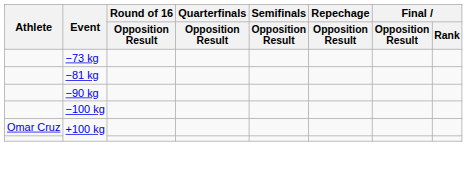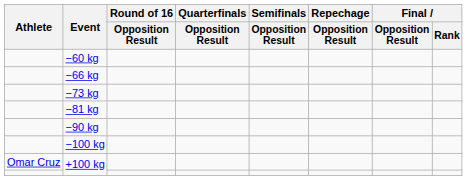 <table class="wikitable" style="font-size:90%">
 <tr>
 <th rowspan=2>Athlete</th>
 <th rowspan=2>Event</th>
 <th>Round of 16</th>
 <th>Quarterfinals</th>
 <th>Semifinals</th>
 <th>Repechage</th>
 <th colspan=2>Final / </th>
 </tr>
 <tr style="font-size:95%">
 <th>Opposition<br>Result</th>
 <th>Opposition<br>Result</th>
 <th>Opposition<br>Result</th>
 <th>Opposition<br>Result</th>
 <th>Opposition<br>Result</th>
 <th>Rank</th>
+</tr>
+<tr align=center>
+<td align=left></td>
+<td align=left><a href='#'>−60 kg</a></td>
+<td></td>
+<td></td>
+<td></td>
+<td></td>
+<td></td>
+<td></td>
+</tr>
+<tr align=center>
+<td align=left></td>
+<td align=left><a href='#'>−66 kg</a></td>
+<td></td>
+<td></td>
+<td></td>
+<td></td>
+<td></td>
+<td></td>
 </tr>
 <tr align=center>
 <td align=left></td>
 <td align=left><a href='#'>−73 kg</a></td>
 <td></td>
 <td></td>
 <td></td>
 <td></td>
 <td></td>
 <td></td>
 </tr>
 <tr align=center>
 <td align=left></td>
 <td align=left><a href='#'>−81 kg</a></td>
 <td></td>
 <td></td>
 <td></td>
 <td></td>
 <td></td>
 <td></td>
 </tr>
 <tr align=center>
 <td align=left></td>
 <td align=left><a href='#'>−90 kg</a></td>
 <td></td>
 <td></td>
 <td></td>
 <td></td>
 <td></td>
 <td></td>
 </tr>
 <tr align=center>
 <td align=left></td>
 <td align=left><a href='#'>−100 kg</a></td>
 <td></td>
 <td></td>
 <td></td>
 <td></td>
 <td></td>
 <td></td>
 </tr>
 <tr align=center>
 <td align=left><a href='#'>Omar Cruz</a></td>
 <td align=left rowspan=2><a href='#'>+100 kg</a></td>
 <td></td>
 <td></td>
 <td></td>
 <td></td>
 <td></td>
 <td></td>
 </tr>
 <tr align=center>
 <td align=left></td>
 <td></td>
 <td></td>
 <td></td>
 <td></td>
 <td></td>
 <td></td>
 </tr>
 </table>
